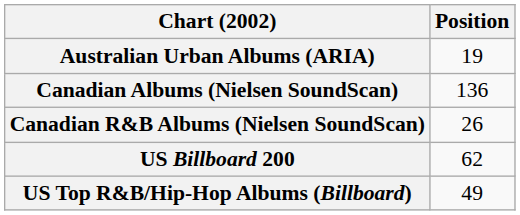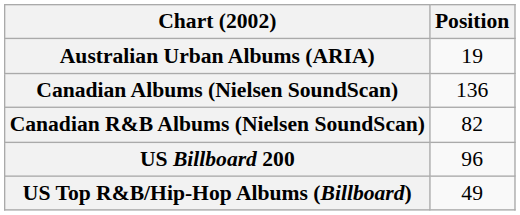 <table class="wikitable sortable plainrowheaders" style="text-align:center">
 <tr>
 <th scope="col">Chart (2002)</th>
 <th scope="col">Position</th>
 </tr>
 <tr>
 <th scope="row">Australian Urban Albums (ARIA)</th>
 <td>19</td>
 </tr>
 <tr>
 <th scope="row">Canadian Albums (Nielsen SoundScan)</th>
 <td>136</td>
 </tr>
 <tr>
 <th scope="row">Canadian R&B Albums (Nielsen SoundScan)</th>
-<td>26</td>
+<td>82</td>
 </tr>
 <tr>
 <th scope="row">US <em>Billboard</em> 200</th>
-<td>62</td>
+<td>96</td>
 </tr>
 <tr>
 <th scope="row">US Top R&B/Hip-Hop Albums (<em>Billboard</em>)</th>
 <td>49</td>
 </tr>
 </table>
